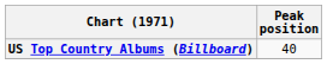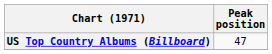 <table class="wikitable sortable plainrowheaders" style="text-align:center">
 <tr>
 <th scope="col">Chart (1971)</th>
 <th scope="col">Peak<br> position</th>
 </tr>
 <tr>
 <th scope="row">US <a href='#'>Top Country Albums</a> (<em><a href='#'>Billboard</a></em>)</th>
-<td>40</td>
+<td>47</td>
 </tr>
 <tr>
 </tr>
 </table>
